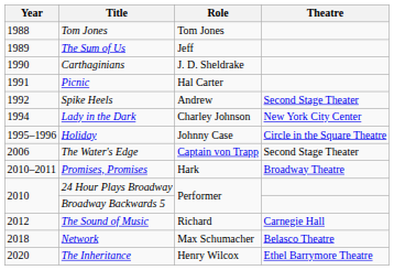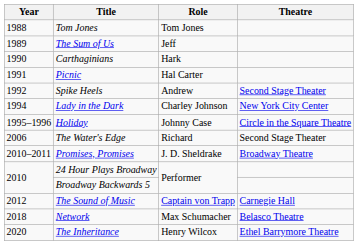 <table class="wikitable sortable">
 <tr>
 <th>Year</th>
 <th>Title</th>
 <th>Role</th>
 <th>Theatre</th>
 </tr>
 <tr>
 <td>1988</td>
 <td><em>Tom Jones</em></td>
 <td>Tom Jones</td>
 <td></td>
 </tr>
 <tr>
 <td>1989</td>
 <td><em><a href='#'>The Sum of Us</a></em></td>
 <td>Jeff</td>
 <td></td>
 </tr>
 <tr>
 <td>1990</td>
 <td><em>Carthaginians</em></td>
-<td>J. D. Sheldrake</td>
+<td>Hark</td>
 <td></td>
 </tr>
 <tr>
 <td>1991</td>
 <td><em><a href='#'>Picnic</a></em></td>
 <td>Hal Carter</td>
 <td></td>
 </tr>
 <tr>
 <td>1992</td>
 <td><em>Spike Heels</em></td>
 <td>Andrew</td>
 <td><a href='#'>Second Stage Theater</a></td>
 </tr>
 <tr>
 <td>1994</td>
 <td><em><a href='#'>Lady in the Dark</a></em></td>
 <td>Charley Johnson</td>
 <td><a href='#'>New York City Center</a></td>
 </tr>
 <tr>
 <td>1995–1996</td>
 <td><em><a href='#'>Holiday</a></em></td>
 <td>Johnny Case</td>
 <td><a href='#'>Circle in the Square Theatre</a></td>
 </tr>
 <tr>
 <td>2006</td>
 <td><em>The Water's Edge</em></td>
-<td><a href='#'>Captain von Trapp</a></td>
+<td>Richard</td>
 <td>Second Stage Theater</td>
 </tr>
 <tr>
 <td>2010–2011</td>
 <td><em><a href='#'>Promises, Promises</a></em></td>
-<td>Hark</td>
+<td>J. D. Sheldrake</td>
 <td><a href='#'>Broadway Theatre</a></td>
 </tr>
 <tr>
 <td rowspan=2>2010</td>
 <td><em>24 Hour Plays Broadway</em></td>
 <td rowspan=2>Performer</td>
 <td></td>
 </tr>
 <tr>
 <td><em>Broadway Backwards 5</em></td>
 <td></td>
 </tr>
 <tr>
 <td>2012</td>
 <td><em><a href='#'>The Sound of Music</a></em></td>
-<td>Richard</td>
+<td><a href='#'>Captain von Trapp</a></td>
 <td><a href='#'>Carnegie Hall</a></td>
 </tr>
 <tr>
 <td>2018</td>
 <td><em><a href='#'>Network</a></em></td>
 <td>Max Schumacher</td>
 <td><a href='#'>Belasco Theatre</a></td>
 </tr>
 <tr>
 <td>2020</td>
 <td><em><a href='#'>The Inheritance</a></em></td>
 <td>Henry Wilcox</td>
 <td><a href='#'>Ethel Barrymore Theatre</a></td>
 </tr>
 </table>
